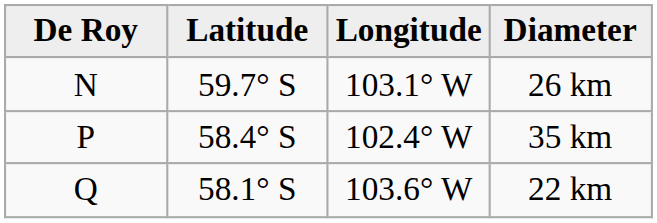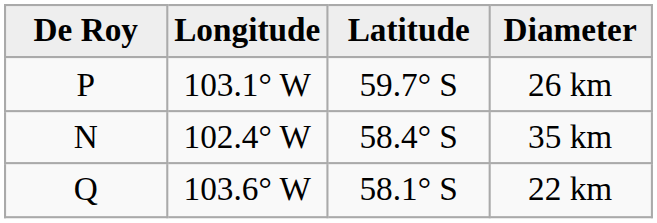 <table class="wikitable">
 <tr>
 <th width="25%" style="background:#eeeeee;">De Roy</th>
+<th width="25%" style="background:#eeeeee;">Longitude</th>
 <th width="25%" style="background:#eeeeee;">Latitude</th>
-<th width="25%" style="background:#eeeeee;">Longitude</th>
 <th width="25%" style="background:#eeeeee;">Diameter</th>
 </tr>
 <tr>
-<td align="center">N</td>
+<td align="center">P</td>
+<td align="center">103.1° W</td>
 <td align="center">59.7° S</td>
-<td align="center">103.1° W</td>
 <td align="center">26 km</td>
 </tr>
 <tr>
-<td align="center">P</td>
+<td align="center">N</td>
+<td align="center">102.4° W</td>
 <td align="center">58.4° S</td>
-<td align="center">102.4° W</td>
 <td align="center">35 km</td>
 </tr>
 <tr>
 <td align="center">Q</td>
+<td align="center">103.6° W</td>
 <td align="center">58.1° S</td>
-<td align="center">103.6° W</td>
 <td align="center">22 km</td>
 </tr>
 </table>
